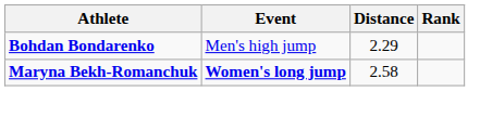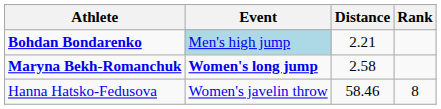 <table class="wikitable" style="text-align:center; font-size:90%">
 <tr>
 <th>Athlete</th>
 <th>Event</th>
 <th>Distance</th>
 <th>Rank</th>
 </tr>
 <tr>
 <td align=left><strong><a href='#'>Bohdan Bondarenko</a></strong></td>
-<td align=left><a href='#'>Men's high jump</a></td>
-<td>2.29</td>
+<td align=left style="background: lightblue;"><a href='#'>Men's high jump</a></td>
+<td>2.21</td>
 <td></td>
 </tr>
 <tr>
 <td align=left><strong><a href='#'>Maryna Bekh-Romanchuk</a></strong></td>
 <td align=left><strong><a href='#'>Women's long jump</a></strong></td>
 <td>2.58</td>
 <td></td>
 </tr>
+<tr>
+<td align=left><a href='#'>Hanna Hatsko-Fedusova</a></td>
+<td align=left><a href='#'>Women's javelin throw</a></td>
+<td>58.46</td>
+<td>8</td>
+</tr>
 </table>
